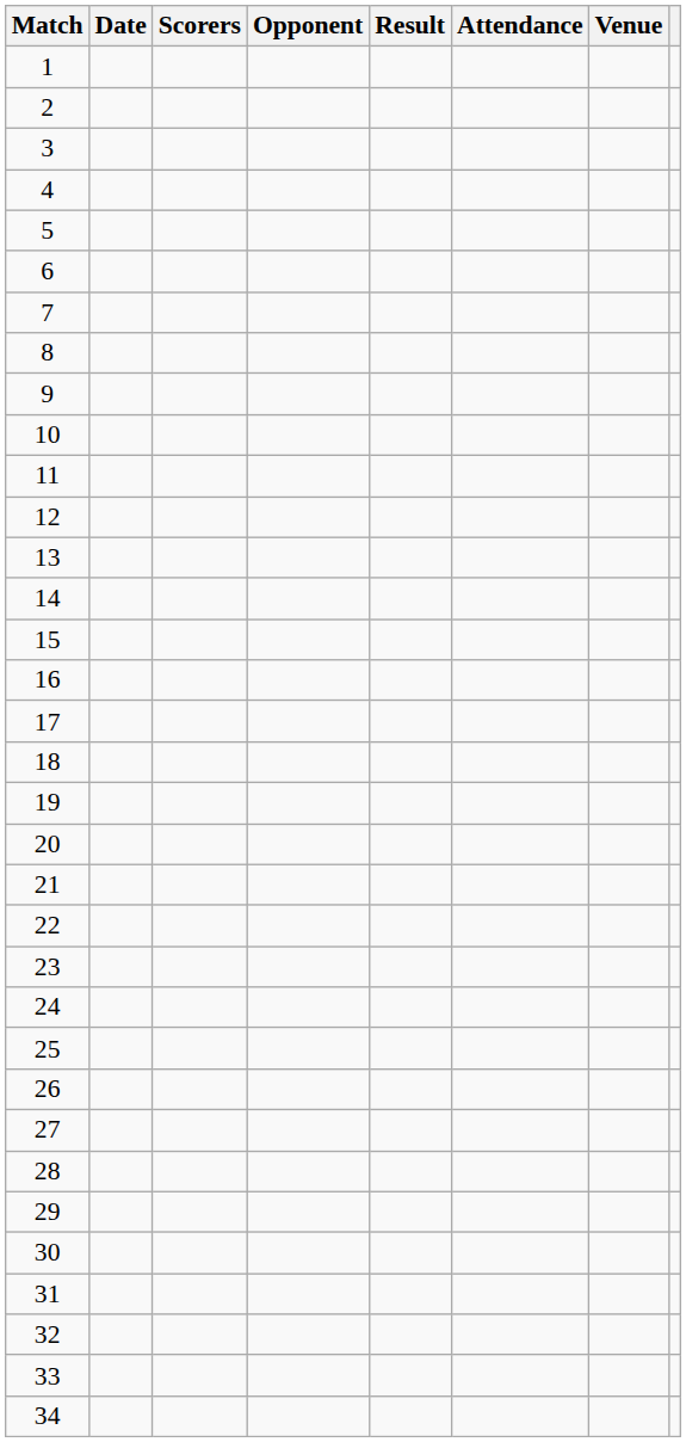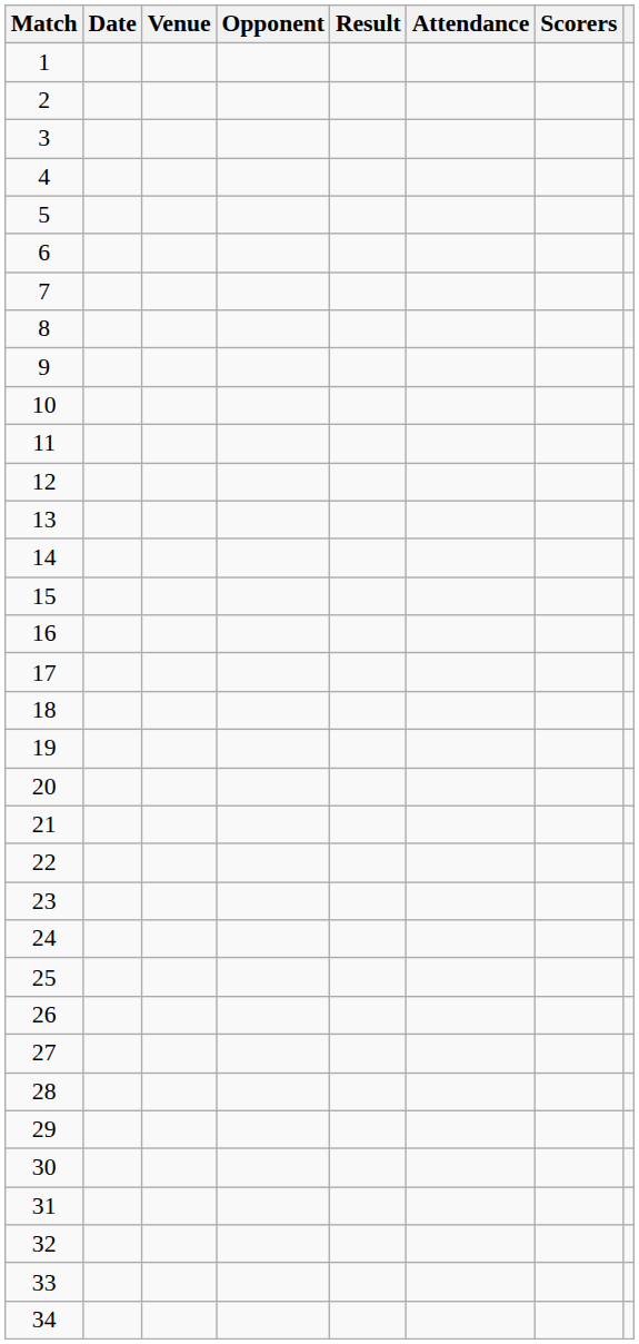 <table class="wikitable" style="text-align: center;">
 <tr>
 <th>Match</th>
 <th>Date</th>
-<th>Scorers</th>
+<th>Venue</th>
 <th>Opponent</th>
 <th>Result</th>
 <th>Attendance</th>
-<th>Venue</th>
+<th>Scorers</th>
 <th></th>
 </tr>
 <tr>
 <td>1</td>
 <td></td>
 <td></td>
 <td></td>
 <td></td>
 <td></td>
 <td></td>
 <td></td>
 </tr>
 <tr>
 <td>2</td>
 <td></td>
 <td></td>
 <td></td>
 <td></td>
 <td></td>
 <td></td>
 <td></td>
 </tr>
 <tr>
 <td>3</td>
 <td></td>
 <td></td>
 <td></td>
 <td></td>
 <td></td>
 <td></td>
 <td></td>
 </tr>
 <tr>
 <td>4</td>
 <td></td>
 <td></td>
 <td></td>
 <td></td>
 <td></td>
 <td></td>
 <td></td>
 </tr>
 <tr>
 <td>5</td>
 <td></td>
 <td></td>
 <td></td>
 <td></td>
 <td></td>
 <td></td>
 <td></td>
 </tr>
 <tr>
 <td>6</td>
 <td></td>
 <td></td>
 <td></td>
 <td></td>
 <td></td>
 <td></td>
 <td></td>
 </tr>
 <tr>
 <td>7</td>
 <td></td>
 <td></td>
 <td></td>
 <td></td>
 <td></td>
 <td></td>
 <td></td>
 </tr>
 <tr>
 <td>8</td>
 <td></td>
 <td></td>
 <td></td>
 <td></td>
 <td></td>
 <td></td>
 <td></td>
 </tr>
 <tr>
 <td>9</td>
 <td></td>
 <td></td>
 <td></td>
 <td></td>
 <td></td>
 <td></td>
 <td></td>
 </tr>
 <tr>
 <td>10</td>
 <td></td>
 <td></td>
 <td></td>
 <td></td>
 <td></td>
 <td></td>
 <td></td>
 </tr>
 <tr>
 <td>11</td>
 <td></td>
 <td></td>
 <td></td>
 <td></td>
 <td></td>
 <td></td>
 <td></td>
 </tr>
 <tr>
 <td>12</td>
 <td></td>
 <td></td>
 <td></td>
 <td></td>
 <td></td>
 <td></td>
 <td></td>
 </tr>
 <tr>
 <td>13</td>
 <td></td>
 <td></td>
 <td></td>
 <td></td>
 <td></td>
 <td></td>
 <td></td>
 </tr>
 <tr>
 <td>14</td>
 <td></td>
 <td></td>
 <td></td>
 <td></td>
 <td></td>
 <td></td>
 <td></td>
 </tr>
 <tr>
 <td>15</td>
 <td></td>
 <td></td>
 <td></td>
 <td></td>
 <td></td>
 <td></td>
 <td></td>
 </tr>
 <tr>
 <td>16</td>
 <td></td>
 <td></td>
 <td></td>
 <td></td>
 <td></td>
 <td></td>
 <td></td>
 </tr>
 <tr>
 <td>17</td>
 <td></td>
 <td></td>
 <td></td>
 <td></td>
 <td></td>
 <td></td>
 <td></td>
 </tr>
 <tr>
 <td>18</td>
 <td></td>
 <td></td>
 <td></td>
 <td></td>
 <td></td>
 <td></td>
 <td></td>
 </tr>
 <tr>
 <td>19</td>
 <td></td>
 <td></td>
 <td></td>
 <td></td>
 <td></td>
 <td></td>
 <td></td>
 </tr>
 <tr>
 <td>20</td>
 <td></td>
 <td></td>
 <td></td>
 <td></td>
 <td></td>
 <td></td>
 <td></td>
 </tr>
 <tr>
 <td>21</td>
 <td></td>
 <td></td>
 <td></td>
 <td></td>
 <td></td>
 <td></td>
 <td></td>
 </tr>
 <tr>
 <td>22</td>
 <td></td>
 <td></td>
 <td></td>
 <td></td>
 <td></td>
 <td></td>
 <td></td>
 </tr>
 <tr>
 <td>23</td>
 <td></td>
 <td></td>
 <td></td>
 <td></td>
 <td></td>
 <td></td>
 <td></td>
 </tr>
 <tr>
 <td>24</td>
 <td></td>
 <td></td>
 <td></td>
 <td></td>
 <td></td>
 <td></td>
 <td></td>
 </tr>
 <tr>
 <td>25</td>
 <td></td>
 <td></td>
 <td></td>
 <td></td>
 <td></td>
 <td></td>
 <td></td>
 </tr>
 <tr>
 <td>26</td>
 <td></td>
 <td></td>
 <td></td>
 <td></td>
 <td></td>
 <td></td>
 <td></td>
 </tr>
 <tr>
 <td>27</td>
 <td></td>
 <td></td>
 <td></td>
 <td></td>
 <td></td>
 <td></td>
 <td></td>
 </tr>
 <tr>
 <td>28</td>
 <td></td>
 <td></td>
 <td></td>
 <td></td>
 <td></td>
 <td></td>
 <td></td>
 </tr>
 <tr>
 <td>29</td>
 <td></td>
 <td></td>
 <td></td>
 <td></td>
 <td></td>
 <td></td>
 <td></td>
 </tr>
 <tr>
 <td>30</td>
 <td></td>
 <td></td>
 <td></td>
 <td></td>
 <td></td>
 <td></td>
 <td></td>
 </tr>
 <tr>
 <td>31</td>
 <td></td>
 <td></td>
 <td></td>
 <td></td>
 <td></td>
 <td></td>
 <td></td>
 </tr>
 <tr>
 <td>32</td>
 <td></td>
 <td></td>
 <td></td>
 <td></td>
 <td></td>
 <td></td>
 <td></td>
 </tr>
 <tr>
 <td>33</td>
 <td></td>
 <td></td>
 <td></td>
 <td></td>
 <td></td>
 <td></td>
 <td></td>
 </tr>
 <tr>
 <td>34</td>
 <td></td>
 <td></td>
 <td></td>
 <td></td>
 <td></td>
 <td></td>
 <td></td>
 </tr>
 </table>
